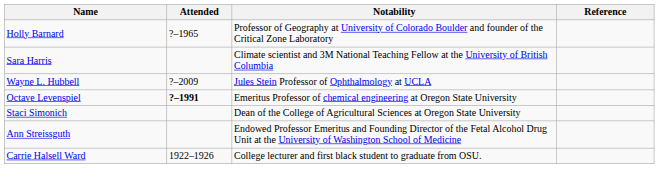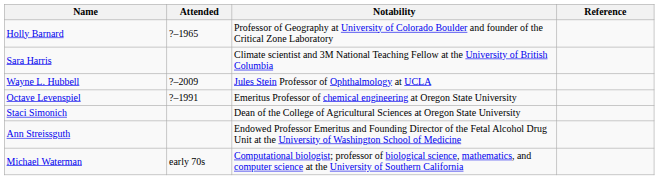 <table class="wikitable sortable" style="width:83%">
 <tr>
 <th width="25%">Name</th>
 <th width="10%">Attended</th>
 <th width="50%">Notability</th>
 <th width="*">Reference</th>
 </tr>
 <tr>
 <td><a href='#'>Holly Barnard</a></td>
 <td>?–1965</td>
 <td>Professor of Geography at <a href='#'>University of Colorado Boulder</a> and founder of the Critical Zone Laboratory</td>
 <td></td>
 </tr>
 <tr>
 <td><a href='#'>Sara Harris</a></td>
 <td></td>
 <td>Climate scientist and 3M National Teaching Fellow at the <a href='#'>University of British Columbia</a></td>
 <td></td>
 </tr>
 <tr>
 <td><a href='#'>Wayne L. Hubbell</a></td>
 <td>?–2009</td>
 <td><a href='#'>Jules Stein</a> Professor of <a href='#'>Ophthalmology</a> at <a href='#'>UCLA</a></td>
 <td></td>
 </tr>
 <tr>
 <td><a href='#'>Octave Levenspiel</a></td>
-<td><strong>?–1991</strong></td>
+<td>?–1991</td>
 <td>Emeritus Professor of <a href='#'>chemical engineering</a> at Oregon State University</td>
 <td></td>
 </tr>
 <tr>
 <td><a href='#'>Staci Simonich</a></td>
 <td></td>
 <td>Dean of the College of Agricultural Sciences at Oregon State University</td>
 <td></td>
 </tr>
 <tr>
 <td><a href='#'>Ann Streissguth</a></td>
 <td></td>
 <td>Endowed Professor Emeritus and Founding Director of the Fetal Alcohol Drug Unit at the <a href='#'>University of Washington School of Medicine</a></td>
 <td></td>
 </tr>
-<tr valign="top">
-<td><a href='#'>Carrie Halsell Ward</a></td>
-<td>1922–1926</td>
-<td>College lecturer and first black student to graduate from OSU.</td>
+<tr>
+<td><a href='#'>Michael Waterman</a></td>
+<td>early 70s</td>
+<td><a href='#'>Computational biologist</a>; professor of <a href='#'>biological science</a>, <a href='#'>mathematics</a>, and <a href='#'>computer science</a> at the <a href='#'>University of Southern California</a></td>
 <td></td>
 </tr>
 </table>
